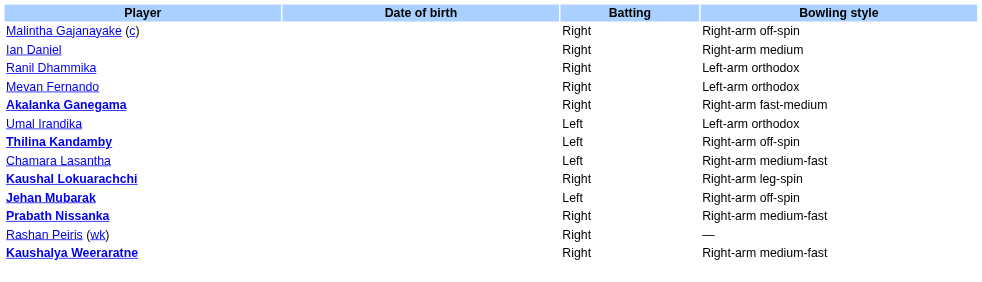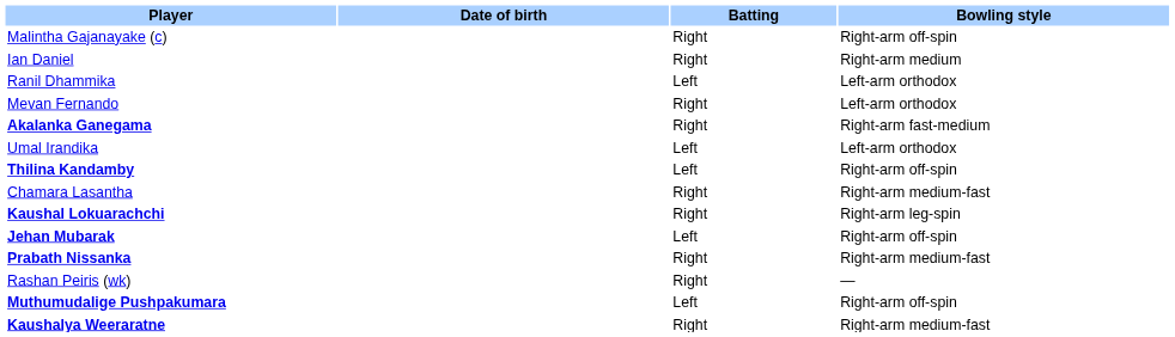 <table class="sortable" style="width:80%;" border="0" cellspacing="2" cellpadding="2">
 <tr style="background:#aad0ff;">
 <th width=20%>Player</th>
 <th width=20%>Date of birth</th>
 <th width=10%>Batting</th>
 <th width=20%>Bowling style</th>
 </tr>
 <tr>
 <td><a href='#'>Malintha Gajanayake</a> (<a href='#'>c</a>)</td>
 <td></td>
 <td>Right</td>
 <td>Right-arm off-spin</td>
 </tr>
 <tr>
 <td><a href='#'>Ian Daniel</a></td>
 <td></td>
 <td>Right</td>
 <td>Right-arm medium</td>
 </tr>
 <tr>
 <td><a href='#'>Ranil Dhammika</a></td>
 <td></td>
-<td>Right</td>
+<td>Left</td>
 <td>Left-arm orthodox</td>
 </tr>
 <tr>
 <td><a href='#'>Mevan Fernando</a></td>
 <td></td>
 <td>Right</td>
 <td>Left-arm orthodox</td>
 </tr>
 <tr>
 <td><strong><a href='#'>Akalanka Ganegama</a></strong></td>
 <td></td>
 <td>Right</td>
 <td>Right-arm fast-medium</td>
 </tr>
 <tr>
 <td><a href='#'>Umal Irandika</a></td>
 <td></td>
 <td>Left</td>
 <td>Left-arm orthodox</td>
 </tr>
 <tr>
 <td><strong><a href='#'>Thilina Kandamby</a></strong></td>
 <td></td>
 <td>Left</td>
 <td>Right-arm off-spin</td>
 </tr>
 <tr>
 <td><a href='#'>Chamara Lasantha</a></td>
 <td></td>
-<td>Left</td>
+<td>Right</td>
 <td>Right-arm medium-fast</td>
 </tr>
 <tr>
 <td><strong><a href='#'>Kaushal Lokuarachchi</a></strong></td>
 <td></td>
 <td>Right</td>
 <td>Right-arm leg-spin</td>
 </tr>
 <tr>
 <td><strong><a href='#'>Jehan Mubarak</a></strong></td>
 <td></td>
 <td>Left</td>
 <td>Right-arm off-spin</td>
 </tr>
 <tr>
 <td><strong><a href='#'>Prabath Nissanka</a></strong></td>
 <td></td>
 <td>Right</td>
 <td>Right-arm medium-fast</td>
 </tr>
 <tr>
 <td><a href='#'>Rashan Peiris</a> (<a href='#'>wk</a>)</td>
 <td></td>
 <td>Right</td>
 <td>—</td>
 </tr>
 <tr>
+<td><strong><a href='#'>Muthumudalige Pushpakumara</a></strong></td>
+<td></td>
+<td>Left</td>
+<td>Right-arm off-spin</td>
+</tr>
+<tr>
 <td><strong><a href='#'>Kaushalya Weeraratne</a></strong></td>
 <td></td>
 <td>Right</td>
 <td>Right-arm medium-fast</td>
 </tr>
 </table>
